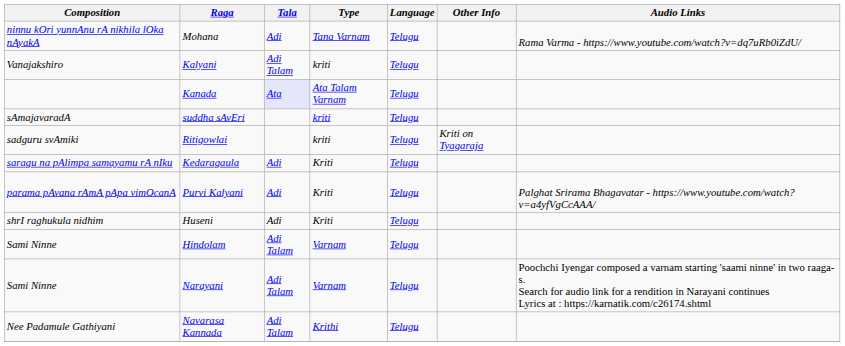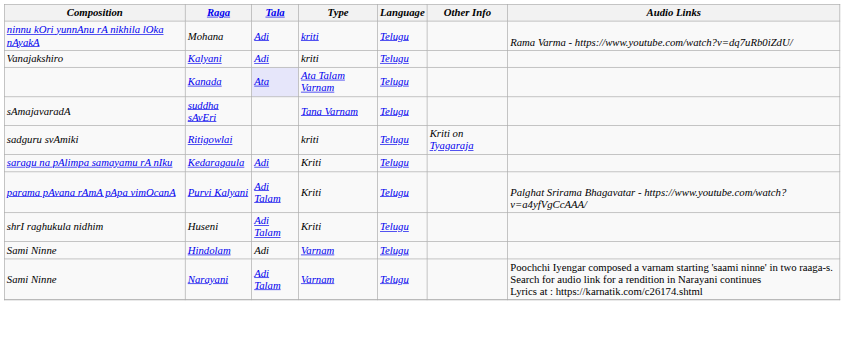 <table class="wikitable">
 <tr>
 <th><em>Composition</em></th>
 <th><em><a href='#'>Raga</a></em></th>
 <th><em><a href='#'>Tala</a></em></th>
 <th><em>Type</em></th>
 <th><em>Language</em></th>
 <th><em>Other Info</em></th>
 <th><em>Audio Links</em></th>
 </tr>
 <tr>
 <td><em><a href='#'>ninnu kOri yunnAnu rA nikhila lOka nAyakA</a></em></td>
 <td><em>Mohana</em></td>
 <td><em><a href='#'>Adi</a></em></td>
-<td><em><a href='#'>Tana Varnam</a></em></td>
+<td><em><a href='#'>kriti</a></em></td>
 <td><em><a href='#'>Telugu</a></em></td>
 <td></td>
 <td><br><em>Rama Varma - https://www.youtube.com/watch?v=dq7uRb0iZdU/</em></td>
 </tr>
 <tr>
 <td><em>Vanajakshiro</em></td>
 <td><em><a href='#'>Kalyani</a></em></td>
-<td><em><a href='#'>Adi Talam</a></em></td>
+<td><em><a href='#'>Adi</a></em></td>
 <td><em>kriti</em></td>
 <td><em><a href='#'>Telugu</a></em></td>
 <td></td>
 <td></td>
 </tr>
 <tr>
 <td><em></em></td>
 <td><em><a href='#'>Kanada</a></em></td>
 <td style="background: lavender;"><em><a href='#'>Ata</a></em></td>
 <td><em><a href='#'>Ata Talam Varnam</a></em></td>
 <td><em><a href='#'>Telugu</a></em></td>
 <td></td>
 <td></td>
 </tr>
 <tr>
 <td><em>sAmajavaradA</em></td>
 <td><em><a href='#'>suddha sAvEri</a></em></td>
 <td></td>
-<td><em><a href='#'>kriti</a></em></td>
+<td><em><a href='#'>Tana Varnam</a></em></td>
 <td><em><a href='#'>Telugu</a></em></td>
 <td></td>
 <td></td>
 </tr>
 <tr>
 <td><em>sadguru svAmiki</em></td>
 <td><em><a href='#'>Ritigowlai</a></em></td>
 <td></td>
 <td><em>kriti</em></td>
 <td><em><a href='#'>Telugu</a></em></td>
 <td><em>Kriti on <a href='#'>Tyagaraja</a></em></td>
 <td></td>
 </tr>
 <tr>
 <td><em><a href='#'>saragu na pAlimpa samayamu rA nIku</a></em></td>
 <td><em><a href='#'>Kedaragaula</a></em></td>
 <td><em><a href='#'>Adi</a></em></td>
 <td><em>Kriti</em></td>
 <td><em><a href='#'>Telugu</a></em></td>
 <td></td>
 <td></td>
 </tr>
 <tr>
 <td><em><a href='#'>parama pAvana rAmA pApa vimOcanA</a></em></td>
 <td><em><a href='#'>Purvi Kalyani</a></em></td>
-<td><em><a href='#'>Adi</a></em></td>
+<td><em><a href='#'>Adi Talam</a></em></td>
 <td><em>Kriti</em></td>
 <td><em><a href='#'>Telugu</a></em></td>
 <td></td>
 <td><br><em>Palghat Srirama Bhagavatar - https://www.youtube.com/watch?v=a4yfVgCcAAA/</em></td>
 </tr>
 <tr>
 <td><em>shrI raghukula nidhim</em></td>
 <td><em>Huseni</em></td>
-<td><em>Adi</em></td>
+<td><em><a href='#'>Adi Talam</a></em></td>
 <td><em>Kriti</em></td>
 <td><em><a href='#'>Telugu</a></em></td>
 <td></td>
 <td></td>
 </tr>
 <tr>
 <td><em>Sami Ninne</em></td>
 <td><em><a href='#'>Hindolam</a></em></td>
-<td><em><a href='#'>Adi Talam</a></em></td>
+<td><em>Adi</em></td>
 <td><em><a href='#'>Varnam</a></em></td>
 <td><em><a href='#'>Telugu</a></em></td>
 <td></td>
 <td></td>
 </tr>
 <tr>
 <td><em>Sami Ninne</em></td>
 <td><em><a href='#'>Narayani</a></em></td>
 <td><em><a href='#'>Adi Talam</a></em></td>
 <td><em><a href='#'>Varnam</a></em></td>
 <td><em><a href='#'>Telugu</a></em></td>
 <td></td>
 <td>Poochchi Iyengar composed a varnam starting 'saami ninne' in two raaga-s. <br>Search for audio link for a rendition in Narayani continues <br>Lyrics at : https://karnatik.com/c26174.shtml</td>
 </tr>
 <tr>
-<td><em>Nee Padamule Gathiyani</em></td>
-<td><em><a href='#'>Navarasa Kannada</a></em></td>
-<td><em><a href='#'>Adi Talam</a></em></td>
-<td><em><a href='#'>Krithi</a></em></td>
-<td><em><a href='#'>Telugu</a></em></td>
-<td></td>
-<td></td>
-</tr>
-<tr>
 </tr>
 </table>
